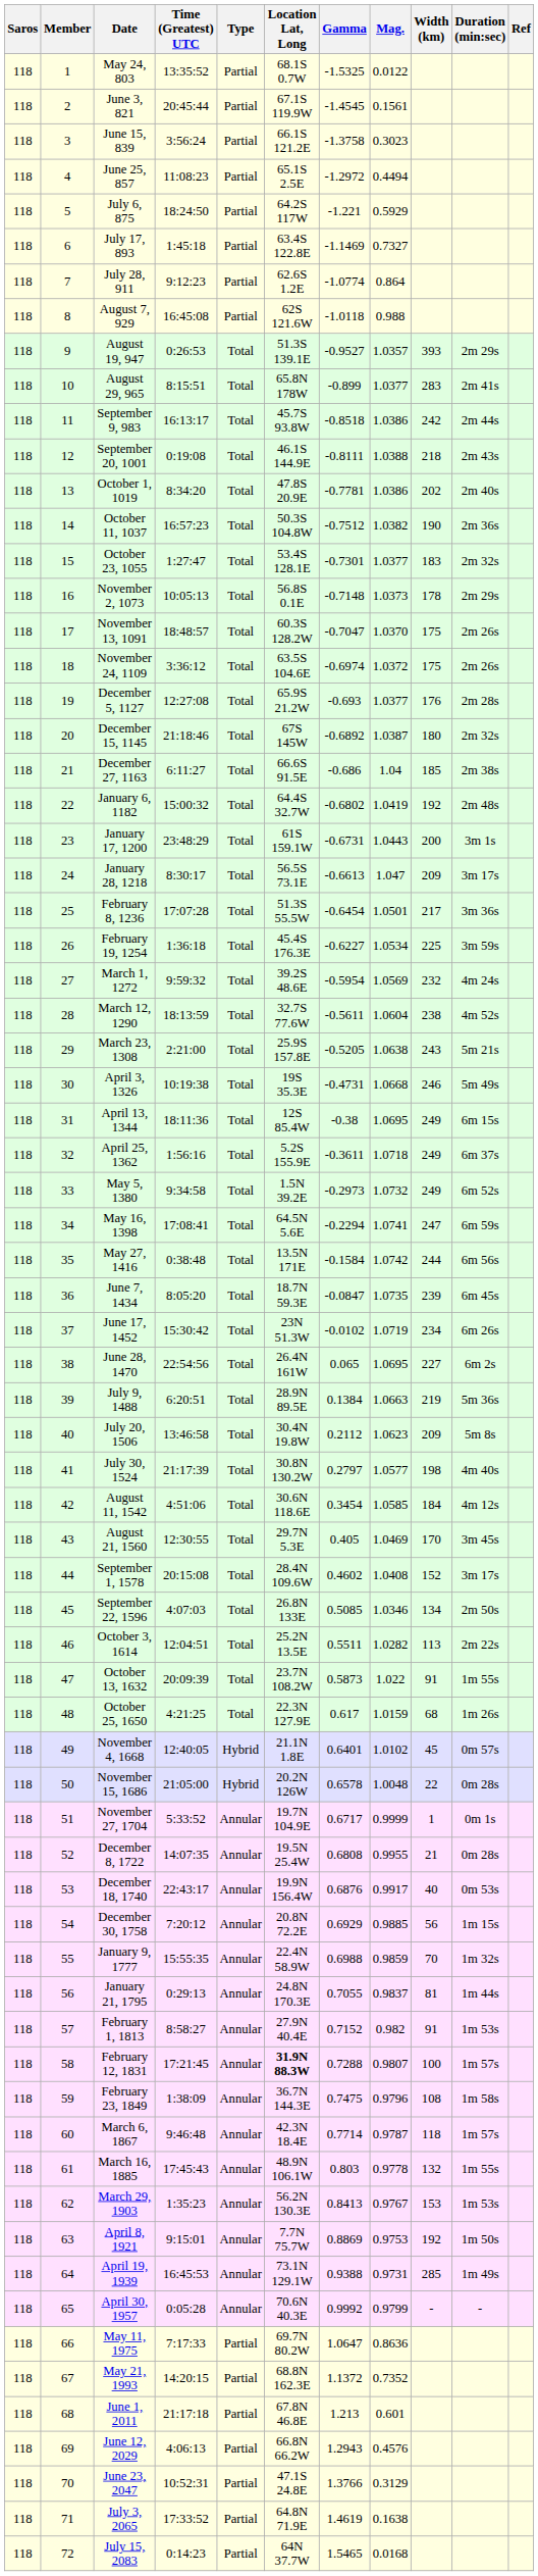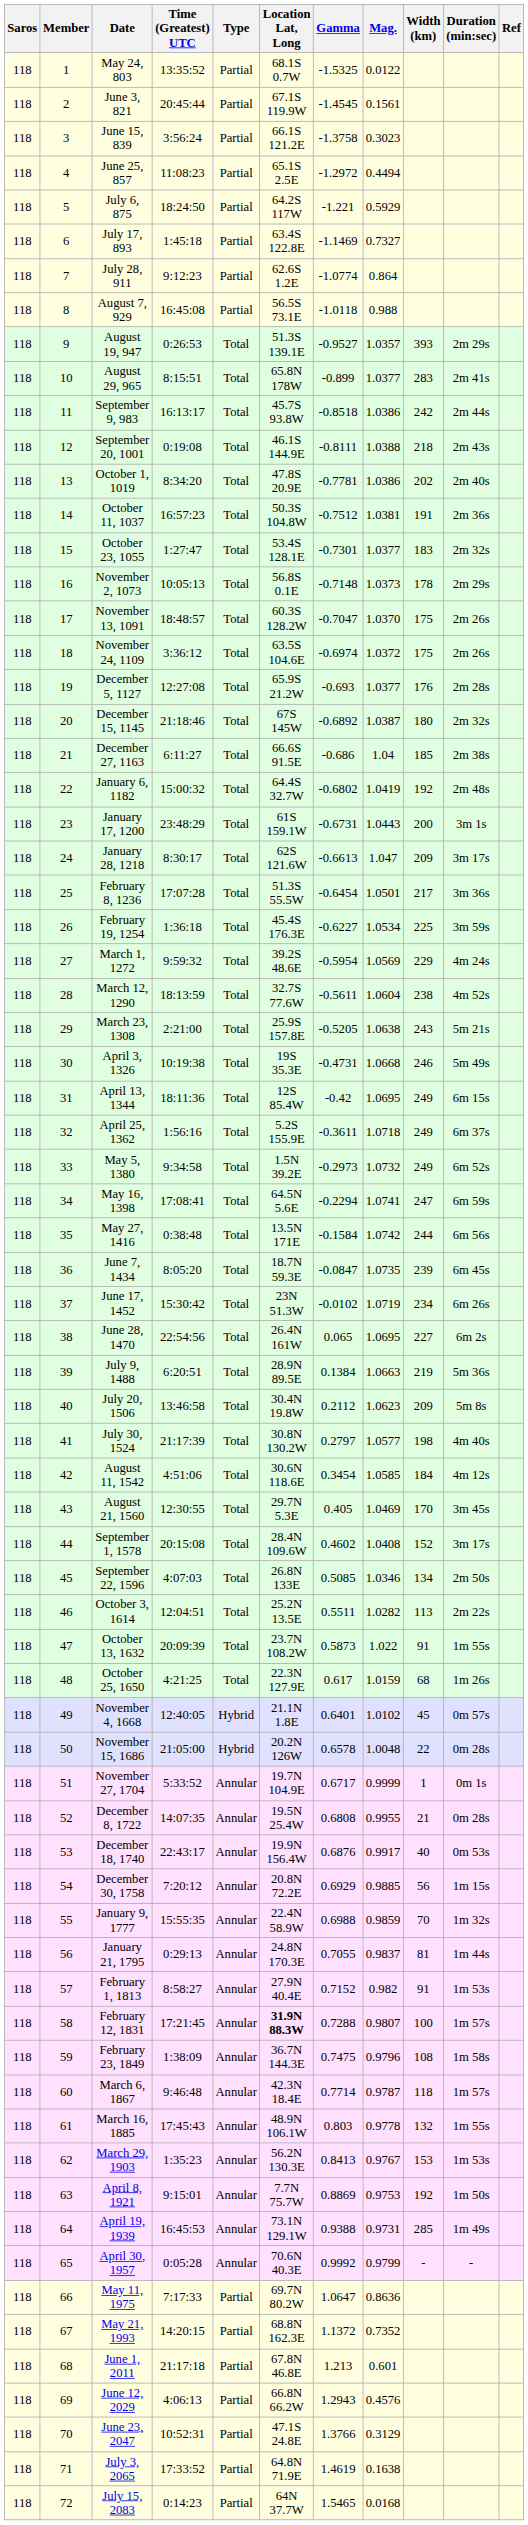 <table class=wikitable>
 <tr align=center>
 <th>Saros</th>
 <th>Member</th>
 <th>Date</th>
 <th>Time<br>(Greatest)<br><a href='#'>UTC</a></th>
 <th>Type</th>
 <th>Location<br>Lat, Long</th>
 <th><a href='#'>Gamma</a></th>
 <th><a href='#'>Mag.</a></th>
 <th>Width<br>(km)</th>
 <th>Duration<br>(min:sec)</th>
 <th>Ref</th>
 </tr>
 <tr align=center bgcolor=#ffffe0>
 <td>118</td>
 <td>1</td>
 <td>May 24, 803</td>
 <td>13:35:52</td>
 <td>Partial</td>
 <td>68.1S 0.7W</td>
 <td>-1.5325</td>
 <td>0.0122</td>
 <td></td>
 <td></td>
 <td></td>
 </tr>
 <tr align=center bgcolor=#ffffe0>
 <td>118</td>
 <td>2</td>
 <td>June 3, 821</td>
 <td>20:45:44</td>
 <td>Partial</td>
 <td>67.1S 119.9W</td>
 <td>-1.4545</td>
 <td>0.1561</td>
 <td></td>
 <td></td>
 <td></td>
 </tr>
 <tr align=center bgcolor=#ffffe0>
 <td>118</td>
 <td>3</td>
 <td>June 15, 839</td>
 <td>3:56:24</td>
 <td>Partial</td>
 <td>66.1S 121.2E</td>
 <td>-1.3758</td>
 <td>0.3023</td>
 <td></td>
 <td></td>
 <td></td>
 </tr>
 <tr align=center bgcolor=#ffffe0>
 <td>118</td>
 <td>4</td>
 <td>June 25, 857</td>
 <td>11:08:23</td>
 <td>Partial</td>
 <td>65.1S 2.5E</td>
 <td>-1.2972</td>
 <td>0.4494</td>
 <td></td>
 <td></td>
 <td></td>
 </tr>
 <tr align=center bgcolor=#ffffe0>
 <td>118</td>
 <td>5</td>
 <td>July 6, 875</td>
 <td>18:24:50</td>
 <td>Partial</td>
 <td>64.2S 117W</td>
 <td>-1.221</td>
 <td>0.5929</td>
 <td></td>
 <td></td>
 <td></td>
 </tr>
 <tr align=center bgcolor=#ffffe0>
 <td>118</td>
 <td>6</td>
 <td>July 17, 893</td>
 <td>1:45:18</td>
 <td>Partial</td>
 <td>63.4S 122.8E</td>
 <td>-1.1469</td>
 <td>0.7327</td>
 <td></td>
 <td></td>
 <td></td>
 </tr>
 <tr align=center bgcolor=#ffffe0>
 <td>118</td>
 <td>7</td>
 <td>July 28, 911</td>
 <td>9:12:23</td>
 <td>Partial</td>
 <td>62.6S 1.2E</td>
 <td>-1.0774</td>
 <td>0.864</td>
 <td></td>
 <td></td>
 <td></td>
 </tr>
 <tr align=center bgcolor=#ffffe0>
 <td>118</td>
 <td>8</td>
 <td>August 7, 929</td>
 <td>16:45:08</td>
 <td>Partial</td>
-<td>62S 121.6W</td>
+<td>56.5S 73.1E</td>
 <td>-1.0118</td>
 <td>0.988</td>
 <td></td>
 <td></td>
 <td></td>
 </tr>
 <tr align=center bgcolor=#e0ffe0>
 <td>118</td>
 <td>9</td>
 <td>August 19, 947</td>
 <td>0:26:53</td>
 <td>Total</td>
 <td>51.3S 139.1E</td>
 <td>-0.9527</td>
 <td>1.0357</td>
 <td>393</td>
 <td>2m 29s</td>
 <td></td>
 </tr>
 <tr align=center bgcolor=#e0ffe0>
 <td>118</td>
 <td>10</td>
 <td>August 29, 965</td>
 <td>8:15:51</td>
 <td>Total</td>
 <td>65.8N 178W</td>
 <td>-0.899</td>
 <td>1.0377</td>
 <td>283</td>
 <td>2m 41s</td>
 <td></td>
 </tr>
 <tr align=center bgcolor=#e0ffe0>
 <td>118</td>
 <td>11</td>
 <td>September 9, 983</td>
 <td>16:13:17</td>
 <td>Total</td>
 <td>45.7S 93.8W</td>
 <td>-0.8518</td>
 <td>1.0386</td>
 <td>242</td>
 <td>2m 44s</td>
 <td></td>
 </tr>
 <tr align=center bgcolor=#e0ffe0>
 <td>118</td>
 <td>12</td>
 <td>September 20, 1001</td>
 <td>0:19:08</td>
 <td>Total</td>
 <td>46.1S 144.9E</td>
 <td>-0.8111</td>
 <td>1.0388</td>
 <td>218</td>
 <td>2m 43s</td>
 <td></td>
 </tr>
 <tr align=center bgcolor=#e0ffe0>
 <td>118</td>
 <td>13</td>
 <td>October 1, 1019</td>
 <td>8:34:20</td>
 <td>Total</td>
 <td>47.8S 20.9E</td>
 <td>-0.7781</td>
 <td>1.0386</td>
 <td>202</td>
 <td>2m 40s</td>
 <td></td>
 </tr>
 <tr align=center bgcolor=#e0ffe0>
 <td>118</td>
 <td>14</td>
 <td>October 11, 1037</td>
 <td>16:57:23</td>
 <td>Total</td>
 <td>50.3S 104.8W</td>
 <td>-0.7512</td>
-<td>1.0382</td>
-<td>190</td>
+<td>1.0381</td>
+<td>191</td>
 <td>2m 36s</td>
 <td></td>
 </tr>
 <tr align=center bgcolor=#e0ffe0>
 <td>118</td>
 <td>15</td>
 <td>October 23, 1055</td>
 <td>1:27:47</td>
 <td>Total</td>
 <td>53.4S 128.1E</td>
 <td>-0.7301</td>
 <td>1.0377</td>
 <td>183</td>
 <td>2m 32s</td>
 <td></td>
 </tr>
 <tr align=center bgcolor=#e0ffe0>
 <td>118</td>
 <td>16</td>
 <td>November 2, 1073</td>
 <td>10:05:13</td>
 <td>Total</td>
 <td>56.8S 0.1E</td>
 <td>-0.7148</td>
 <td>1.0373</td>
 <td>178</td>
 <td>2m 29s</td>
 <td></td>
 </tr>
 <tr align=center bgcolor=#e0ffe0>
 <td>118</td>
 <td>17</td>
 <td>November 13, 1091</td>
 <td>18:48:57</td>
 <td>Total</td>
 <td>60.3S 128.2W</td>
 <td>-0.7047</td>
 <td>1.0370</td>
 <td>175</td>
 <td>2m 26s</td>
 <td></td>
 </tr>
 <tr align=center bgcolor=#e0ffe0>
 <td>118</td>
 <td>18</td>
 <td>November 24, 1109</td>
 <td>3:36:12</td>
 <td>Total</td>
 <td>63.5S 104.6E</td>
 <td>-0.6974</td>
 <td>1.0372</td>
 <td>175</td>
 <td>2m 26s</td>
 <td></td>
 </tr>
 <tr align=center bgcolor=#e0ffe0>
 <td>118</td>
 <td>19</td>
 <td>December 5, 1127</td>
 <td>12:27:08</td>
 <td>Total</td>
 <td>65.9S 21.2W</td>
 <td>-0.693</td>
 <td>1.0377</td>
 <td>176</td>
 <td>2m 28s</td>
 <td></td>
 </tr>
 <tr align=center bgcolor=#e0ffe0>
 <td>118</td>
 <td>20</td>
 <td>December 15, 1145</td>
 <td>21:18:46</td>
 <td>Total</td>
 <td>67S 145W</td>
 <td>-0.6892</td>
 <td>1.0387</td>
 <td>180</td>
 <td>2m 32s</td>
 <td></td>
 </tr>
 <tr align=center bgcolor=#e0ffe0>
 <td>118</td>
 <td>21</td>
 <td>December 27, 1163</td>
 <td>6:11:27</td>
 <td>Total</td>
 <td>66.6S 91.5E</td>
 <td>-0.686</td>
 <td>1.04</td>
 <td>185</td>
 <td>2m 38s</td>
 <td></td>
 </tr>
 <tr align=center bgcolor=#e0ffe0>
 <td>118</td>
 <td>22</td>
 <td>January 6, 1182</td>
 <td>15:00:32</td>
 <td>Total</td>
 <td>64.4S 32.7W</td>
 <td>-0.6802</td>
 <td>1.0419</td>
 <td>192</td>
 <td>2m 48s</td>
 <td></td>
 </tr>
 <tr align=center bgcolor=#e0ffe0>
 <td>118</td>
 <td>23</td>
 <td>January 17, 1200</td>
 <td>23:48:29</td>
 <td>Total</td>
 <td>61S 159.1W</td>
 <td>-0.6731</td>
 <td>1.0443</td>
 <td>200</td>
 <td>3m 1s</td>
 <td></td>
 </tr>
 <tr align=center bgcolor=#e0ffe0>
 <td>118</td>
 <td>24</td>
 <td>January 28, 1218</td>
 <td>8:30:17</td>
 <td>Total</td>
-<td>56.5S 73.1E</td>
+<td>62S 121.6W</td>
 <td>-0.6613</td>
 <td>1.047</td>
 <td>209</td>
 <td>3m 17s</td>
 <td></td>
 </tr>
 <tr align=center bgcolor=#e0ffe0>
 <td>118</td>
 <td>25</td>
 <td>February 8, 1236</td>
 <td>17:07:28</td>
 <td>Total</td>
 <td>51.3S 55.5W</td>
 <td>-0.6454</td>
 <td>1.0501</td>
 <td>217</td>
 <td>3m 36s</td>
 <td></td>
 </tr>
 <tr align=center bgcolor=#e0ffe0>
 <td>118</td>
 <td>26</td>
 <td>February 19, 1254</td>
 <td>1:36:18</td>
 <td>Total</td>
 <td>45.4S 176.3E</td>
 <td>-0.6227</td>
 <td>1.0534</td>
 <td>225</td>
 <td>3m 59s</td>
 <td></td>
 </tr>
 <tr align=center bgcolor=#e0ffe0>
 <td>118</td>
 <td>27</td>
 <td>March 1, 1272</td>
 <td>9:59:32</td>
 <td>Total</td>
 <td>39.2S 48.6E</td>
 <td>-0.5954</td>
 <td>1.0569</td>
-<td>232</td>
+<td>229</td>
 <td>4m 24s</td>
 <td></td>
 </tr>
 <tr align=center bgcolor=#e0ffe0>
 <td>118</td>
 <td>28</td>
 <td>March 12, 1290</td>
 <td>18:13:59</td>
 <td>Total</td>
 <td>32.7S 77.6W</td>
 <td>-0.5611</td>
 <td>1.0604</td>
 <td>238</td>
 <td>4m 52s</td>
 <td></td>
 </tr>
 <tr align=center bgcolor=#e0ffe0>
 <td>118</td>
 <td>29</td>
 <td>March 23, 1308</td>
 <td>2:21:00</td>
 <td>Total</td>
 <td>25.9S 157.8E</td>
 <td>-0.5205</td>
 <td>1.0638</td>
 <td>243</td>
 <td>5m 21s</td>
 <td></td>
 </tr>
 <tr align=center bgcolor=#e0ffe0>
 <td>118</td>
 <td>30</td>
 <td>April 3, 1326</td>
 <td>10:19:38</td>
 <td>Total</td>
 <td>19S 35.3E</td>
 <td>-0.4731</td>
 <td>1.0668</td>
 <td>246</td>
 <td>5m 49s</td>
 <td></td>
 </tr>
 <tr align=center bgcolor=#e0ffe0>
 <td>118</td>
 <td>31</td>
 <td>April 13, 1344</td>
 <td>18:11:36</td>
 <td>Total</td>
 <td>12S 85.4W</td>
-<td>-0.38</td>
+<td>-0.42</td>
 <td>1.0695</td>
 <td>249</td>
 <td>6m 15s</td>
 <td></td>
 </tr>
 <tr align=center bgcolor=#e0ffe0>
 <td>118</td>
 <td>32</td>
 <td>April 25, 1362</td>
 <td>1:56:16</td>
 <td>Total</td>
 <td>5.2S 155.9E</td>
 <td>-0.3611</td>
 <td>1.0718</td>
 <td>249</td>
 <td>6m 37s</td>
 <td></td>
 </tr>
 <tr align=center bgcolor=#e0ffe0>
 <td>118</td>
 <td>33</td>
 <td>May 5, 1380</td>
 <td>9:34:58</td>
 <td>Total</td>
 <td>1.5N 39.2E</td>
 <td>-0.2973</td>
 <td>1.0732</td>
 <td>249</td>
 <td>6m 52s</td>
 <td></td>
 </tr>
 <tr align=center bgcolor=#e0ffe0>
 <td>118</td>
 <td>34</td>
 <td>May 16, 1398</td>
 <td>17:08:41</td>
 <td>Total</td>
 <td>64.5N 5.6E</td>
 <td>-0.2294</td>
 <td>1.0741</td>
 <td>247</td>
 <td>6m 59s</td>
 <td></td>
 </tr>
 <tr align=center bgcolor=#e0ffe0>
 <td>118</td>
 <td>35</td>
 <td>May 27, 1416</td>
 <td>0:38:48</td>
 <td>Total</td>
 <td>13.5N 171E</td>
 <td>-0.1584</td>
 <td>1.0742</td>
 <td>244</td>
 <td>6m 56s</td>
 <td></td>
 </tr>
 <tr align=center bgcolor=#e0ffe0>
 <td>118</td>
 <td>36</td>
 <td>June 7, 1434</td>
 <td>8:05:20</td>
 <td>Total</td>
 <td>18.7N 59.3E</td>
 <td>-0.0847</td>
 <td>1.0735</td>
 <td>239</td>
 <td>6m 45s</td>
 <td></td>
 </tr>
 <tr align=center bgcolor=#e0ffe0>
 <td>118</td>
 <td>37</td>
 <td>June 17, 1452</td>
 <td>15:30:42</td>
 <td>Total</td>
 <td>23N 51.3W</td>
 <td>-0.0102</td>
 <td>1.0719</td>
 <td>234</td>
 <td>6m 26s</td>
 <td></td>
 </tr>
 <tr align=center bgcolor=#e0ffe0>
 <td>118</td>
 <td>38</td>
 <td>June 28, 1470</td>
 <td>22:54:56</td>
 <td>Total</td>
 <td>26.4N 161W</td>
 <td>0.065</td>
 <td>1.0695</td>
 <td>227</td>
 <td>6m 2s</td>
 <td></td>
 </tr>
 <tr align=center bgcolor=#e0ffe0>
 <td>118</td>
 <td>39</td>
 <td>July 9, 1488</td>
 <td>6:20:51</td>
 <td>Total</td>
 <td>28.9N 89.5E</td>
 <td>0.1384</td>
 <td>1.0663</td>
 <td>219</td>
 <td>5m 36s</td>
 <td></td>
 </tr>
 <tr align=center bgcolor=#e0ffe0>
 <td>118</td>
 <td>40</td>
 <td>July 20, 1506</td>
 <td>13:46:58</td>
 <td>Total</td>
 <td>30.4N 19.8W</td>
 <td>0.2112</td>
 <td>1.0623</td>
 <td>209</td>
 <td>5m 8s</td>
 <td></td>
 </tr>
 <tr align=center bgcolor=#e0ffe0>
 <td>118</td>
 <td>41</td>
 <td>July 30, 1524</td>
 <td>21:17:39</td>
 <td>Total</td>
 <td>30.8N 130.2W</td>
 <td>0.2797</td>
 <td>1.0577</td>
 <td>198</td>
 <td>4m 40s</td>
 <td></td>
 </tr>
 <tr align=center bgcolor=#e0ffe0>
 <td>118</td>
 <td>42</td>
 <td>August 11, 1542</td>
 <td>4:51:06</td>
 <td>Total</td>
 <td>30.6N 118.6E</td>
 <td>0.3454</td>
 <td>1.0585</td>
 <td>184</td>
 <td>4m 12s</td>
 <td></td>
 </tr>
 <tr align=center bgcolor=#e0ffe0>
 <td>118</td>
 <td>43</td>
 <td>August 21, 1560</td>
 <td>12:30:55</td>
 <td>Total</td>
 <td>29.7N 5.3E</td>
 <td>0.405</td>
 <td>1.0469</td>
 <td>170</td>
 <td>3m 45s</td>
 <td></td>
 </tr>
 <tr align=center bgcolor=#e0ffe0>
 <td>118</td>
 <td>44</td>
 <td>September 1, 1578</td>
 <td>20:15:08</td>
 <td>Total</td>
 <td>28.4N 109.6W</td>
 <td>0.4602</td>
 <td>1.0408</td>
 <td>152</td>
 <td>3m 17s</td>
 <td></td>
 </tr>
 <tr align=center bgcolor=#e0ffe0>
 <td>118</td>
 <td>45</td>
 <td>September 22, 1596</td>
 <td>4:07:03</td>
 <td>Total</td>
 <td>26.8N 133E</td>
 <td>0.5085</td>
 <td>1.0346</td>
 <td>134</td>
 <td>2m 50s</td>
 <td></td>
 </tr>
 <tr align=center bgcolor=#e0ffe0>
 <td>118</td>
 <td>46</td>
 <td>October 3, 1614</td>
 <td>12:04:51</td>
 <td>Total</td>
 <td>25.2N 13.5E</td>
 <td>0.5511</td>
 <td>1.0282</td>
 <td>113</td>
 <td>2m 22s</td>
 <td></td>
 </tr>
 <tr align=center bgcolor=#e0ffe0>
 <td>118</td>
 <td>47</td>
 <td>October 13, 1632</td>
 <td>20:09:39</td>
 <td>Total</td>
 <td>23.7N 108.2W</td>
 <td>0.5873</td>
 <td>1.022</td>
 <td>91</td>
 <td>1m 55s</td>
 <td></td>
 </tr>
 <tr align=center bgcolor=#e0ffe0>
 <td>118</td>
 <td>48</td>
 <td>October 25, 1650</td>
 <td>4:21:25</td>
 <td>Total</td>
 <td>22.3N 127.9E</td>
 <td>0.617</td>
 <td>1.0159</td>
 <td>68</td>
 <td>1m 26s</td>
 <td></td>
 </tr>
 <tr align=center bgcolor=#e0e0ff>
 <td>118</td>
 <td>49</td>
 <td>November 4, 1668</td>
 <td>12:40:05</td>
 <td>Hybrid</td>
 <td>21.1N 1.8E</td>
 <td>0.6401</td>
 <td>1.0102</td>
 <td>45</td>
 <td>0m 57s</td>
 <td></td>
 </tr>
 <tr align=center bgcolor=#e0e0ff>
 <td>118</td>
 <td>50</td>
 <td>November 15, 1686</td>
 <td>21:05:00</td>
 <td>Hybrid</td>
 <td>20.2N 126W</td>
 <td>0.6578</td>
 <td>1.0048</td>
 <td>22</td>
 <td>0m 28s</td>
 <td></td>
 </tr>
 <tr align=center bgcolor=#ffe0ff>
 <td>118</td>
 <td>51</td>
 <td>November 27, 1704</td>
 <td>5:33:52</td>
 <td>Annular</td>
 <td>19.7N 104.9E</td>
 <td>0.6717</td>
 <td>0.9999</td>
 <td>1</td>
 <td>0m 1s</td>
 <td></td>
 </tr>
 <tr align=center bgcolor=#ffe0ff>
 <td>118</td>
 <td>52</td>
 <td>December 8, 1722</td>
 <td>14:07:35</td>
 <td>Annular</td>
 <td>19.5N 25.4W</td>
 <td>0.6808</td>
 <td>0.9955</td>
 <td>21</td>
 <td>0m 28s</td>
 <td></td>
 </tr>
 <tr align=center bgcolor=#ffe0ff>
 <td>118</td>
 <td>53</td>
 <td>December 18, 1740</td>
 <td>22:43:17</td>
 <td>Annular</td>
 <td>19.9N 156.4W</td>
 <td>0.6876</td>
 <td>0.9917</td>
 <td>40</td>
 <td>0m 53s</td>
 <td></td>
 </tr>
 <tr align=center bgcolor=#ffe0ff>
 <td>118</td>
 <td>54</td>
 <td>December 30, 1758</td>
 <td>7:20:12</td>
 <td>Annular</td>
 <td>20.8N 72.2E</td>
 <td>0.6929</td>
 <td>0.9885</td>
 <td>56</td>
 <td>1m 15s</td>
 <td></td>
 </tr>
 <tr align=center bgcolor=#ffe0ff>
 <td>118</td>
 <td>55</td>
 <td>January 9, 1777</td>
 <td>15:55:35</td>
 <td>Annular</td>
 <td>22.4N 58.9W</td>
 <td>0.6988</td>
 <td>0.9859</td>
 <td>70</td>
 <td>1m 32s</td>
 <td></td>
 </tr>
 <tr align=center bgcolor=#ffe0ff>
 <td>118</td>
 <td>56</td>
 <td>January 21, 1795</td>
 <td>0:29:13</td>
 <td>Annular</td>
 <td>24.8N 170.3E</td>
 <td>0.7055</td>
 <td>0.9837</td>
 <td>81</td>
 <td>1m 44s</td>
 <td></td>
 </tr>
 <tr align=center bgcolor=#ffe0ff>
 <td>118</td>
 <td>57</td>
 <td>February 1, 1813</td>
 <td>8:58:27</td>
 <td>Annular</td>
 <td>27.9N 40.4E</td>
 <td>0.7152</td>
 <td>0.982</td>
 <td>91</td>
 <td>1m 53s</td>
 <td></td>
 </tr>
 <tr align=center bgcolor=#ffe0ff>
 <td>118</td>
 <td>58</td>
 <td>February 12, 1831</td>
 <td>17:21:45</td>
 <td>Annular</td>
 <td><strong>31.9N 88.3W</strong></td>
 <td>0.7288</td>
 <td>0.9807</td>
 <td>100</td>
 <td>1m 57s</td>
 <td></td>
 </tr>
 <tr align=center bgcolor=#ffe0ff>
 <td>118</td>
 <td>59</td>
 <td>February 23, 1849</td>
 <td>1:38:09</td>
 <td>Annular</td>
 <td>36.7N 144.3E</td>
 <td>0.7475</td>
 <td>0.9796</td>
 <td>108</td>
 <td>1m 58s</td>
 <td></td>
 </tr>
 <tr align=center bgcolor=#ffe0ff>
 <td>118</td>
 <td>60</td>
 <td>March 6, 1867</td>
 <td>9:46:48</td>
 <td>Annular</td>
 <td>42.3N 18.4E</td>
 <td>0.7714</td>
 <td>0.9787</td>
 <td>118</td>
 <td>1m 57s</td>
 <td></td>
 </tr>
 <tr align=center bgcolor=#ffe0ff>
 <td>118</td>
 <td>61</td>
 <td>March 16, 1885</td>
 <td>17:45:43</td>
 <td>Annular</td>
 <td>48.9N 106.1W</td>
 <td>0.803</td>
 <td>0.9778</td>
 <td>132</td>
 <td>1m 55s</td>
 <td></td>
 </tr>
 <tr align=center bgcolor=#ffe0ff>
 <td>118</td>
 <td>62</td>
 <td><a href='#'>March 29, 1903</a></td>
 <td>1:35:23</td>
 <td>Annular</td>
 <td>56.2N 130.3E</td>
 <td>0.8413</td>
 <td>0.9767</td>
 <td>153</td>
 <td>1m 53s</td>
 <td></td>
 </tr>
 <tr align=center bgcolor=#ffe0ff>
 <td>118</td>
 <td>63</td>
 <td><a href='#'>April 8, 1921</a></td>
 <td>9:15:01</td>
 <td>Annular</td>
 <td>7.7N 75.7W</td>
 <td>0.8869</td>
 <td>0.9753</td>
 <td>192</td>
 <td>1m 50s</td>
 <td></td>
 </tr>
 <tr align=center bgcolor=#ffe0ff>
 <td>118</td>
 <td>64</td>
 <td><a href='#'>April 19, 1939</a></td>
 <td>16:45:53</td>
 <td>Annular</td>
 <td>73.1N 129.1W</td>
 <td>0.9388</td>
 <td>0.9731</td>
 <td>285</td>
 <td>1m 49s</td>
 <td></td>
 </tr>
 <tr align=center bgcolor=#ffe0ff>
 <td>118</td>
 <td>65</td>
 <td><a href='#'>April 30, 1957</a></td>
 <td>0:05:28</td>
 <td>Annular</td>
 <td>70.6N 40.3E</td>
 <td>0.9992</td>
 <td>0.9799</td>
 <td>-</td>
 <td>-</td>
 <td></td>
 </tr>
 <tr align=center bgcolor=#ffffe0>
 <td>118</td>
 <td>66</td>
 <td><a href='#'>May 11, 1975</a></td>
 <td>7:17:33</td>
 <td>Partial</td>
 <td>69.7N 80.2W</td>
 <td>1.0647</td>
 <td>0.8636</td>
 <td></td>
 <td></td>
 <td></td>
 </tr>
 <tr align=center bgcolor=#ffffe0>
 <td>118</td>
 <td>67</td>
 <td><a href='#'>May 21, 1993</a></td>
 <td>14:20:15</td>
 <td>Partial</td>
 <td>68.8N 162.3E</td>
 <td>1.1372</td>
 <td>0.7352</td>
 <td></td>
 <td></td>
 <td></td>
 </tr>
 <tr align=center bgcolor=#ffffe0>
 <td>118</td>
 <td>68</td>
 <td><a href='#'>June 1, 2011</a></td>
 <td>21:17:18</td>
 <td>Partial</td>
 <td>67.8N 46.8E</td>
 <td>1.213</td>
 <td>0.601</td>
 <td></td>
 <td></td>
 <td></td>
 </tr>
 <tr align=center bgcolor=#ffffe0>
 <td>118</td>
 <td>69</td>
 <td><a href='#'>June 12, 2029</a></td>
 <td>4:06:13</td>
 <td>Partial</td>
 <td>66.8N 66.2W</td>
 <td>1.2943</td>
 <td>0.4576</td>
 <td></td>
 <td></td>
 <td></td>
 </tr>
 <tr align=center bgcolor=#ffffe0>
 <td>118</td>
 <td>70</td>
 <td><a href='#'>June 23, 2047</a></td>
 <td>10:52:31</td>
 <td>Partial</td>
 <td>47.1S 24.8E</td>
 <td>1.3766</td>
 <td>0.3129</td>
 <td></td>
 <td></td>
 <td></td>
 </tr>
 <tr align=center bgcolor=#ffffe0>
 <td>118</td>
 <td>71</td>
 <td><a href='#'>July 3, 2065</a></td>
 <td>17:33:52</td>
 <td>Partial</td>
 <td>64.8N 71.9E</td>
 <td>1.4619</td>
 <td>0.1638</td>
 <td></td>
 <td></td>
 <td></td>
 </tr>
 <tr align=center bgcolor=#ffffe0>
 <td>118</td>
 <td>72</td>
 <td><a href='#'>July 15, 2083</a></td>
 <td>0:14:23</td>
 <td>Partial</td>
 <td>64N 37.7W</td>
 <td>1.5465</td>
 <td>0.0168</td>
 <td></td>
 <td></td>
 <td></td>
 </tr>
 </table>
